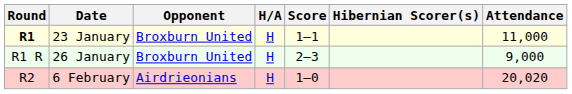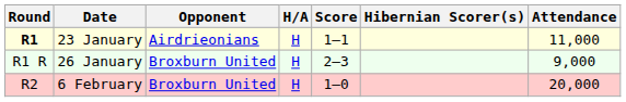 <table class="wikitable" style="text-align:center">
 <tr>
 <th>Round</th>
 <th>Date</th>
 <th>Opponent</th>
 <th>H/A</th>
 <th>Score</th>
 <th>Hibernian Scorer(s)</th>
 <th>Attendance</th>
 </tr>
 <tr bgcolor=#FFFFDD>
 <td><strong>R1</strong></td>
 <td align=left>23 January</td>
-<td align=left><a href='#'>Broxburn United</a></td>
+<td align=left><a href='#'>Airdrieonians</a></td>
 <td><a href='#'>H</a></td>
 <td>1–1</td>
 <td align=left></td>
 <td>11,000</td>
 </tr>
 <tr bgcolor=#EEFFEE>
 <td>R1 R</td>
 <td align=left>26 January</td>
 <td align=left><a href='#'>Broxburn United</a></td>
 <td><a href='#'>H</a></td>
 <td>2–3</td>
 <td align=left></td>
 <td>9,000</td>
 </tr>
 <tr bgcolor=#FFCCCC>
 <td>R2</td>
 <td align=left>6 February</td>
-<td align=left><a href='#'>Airdrieonians</a></td>
+<td align=left><a href='#'>Broxburn United</a></td>
 <td><a href='#'>H</a></td>
 <td>1–0</td>
 <td align=left></td>
-<td>20,020</td>
+<td>20,000</td>
 </tr>
 </table>
